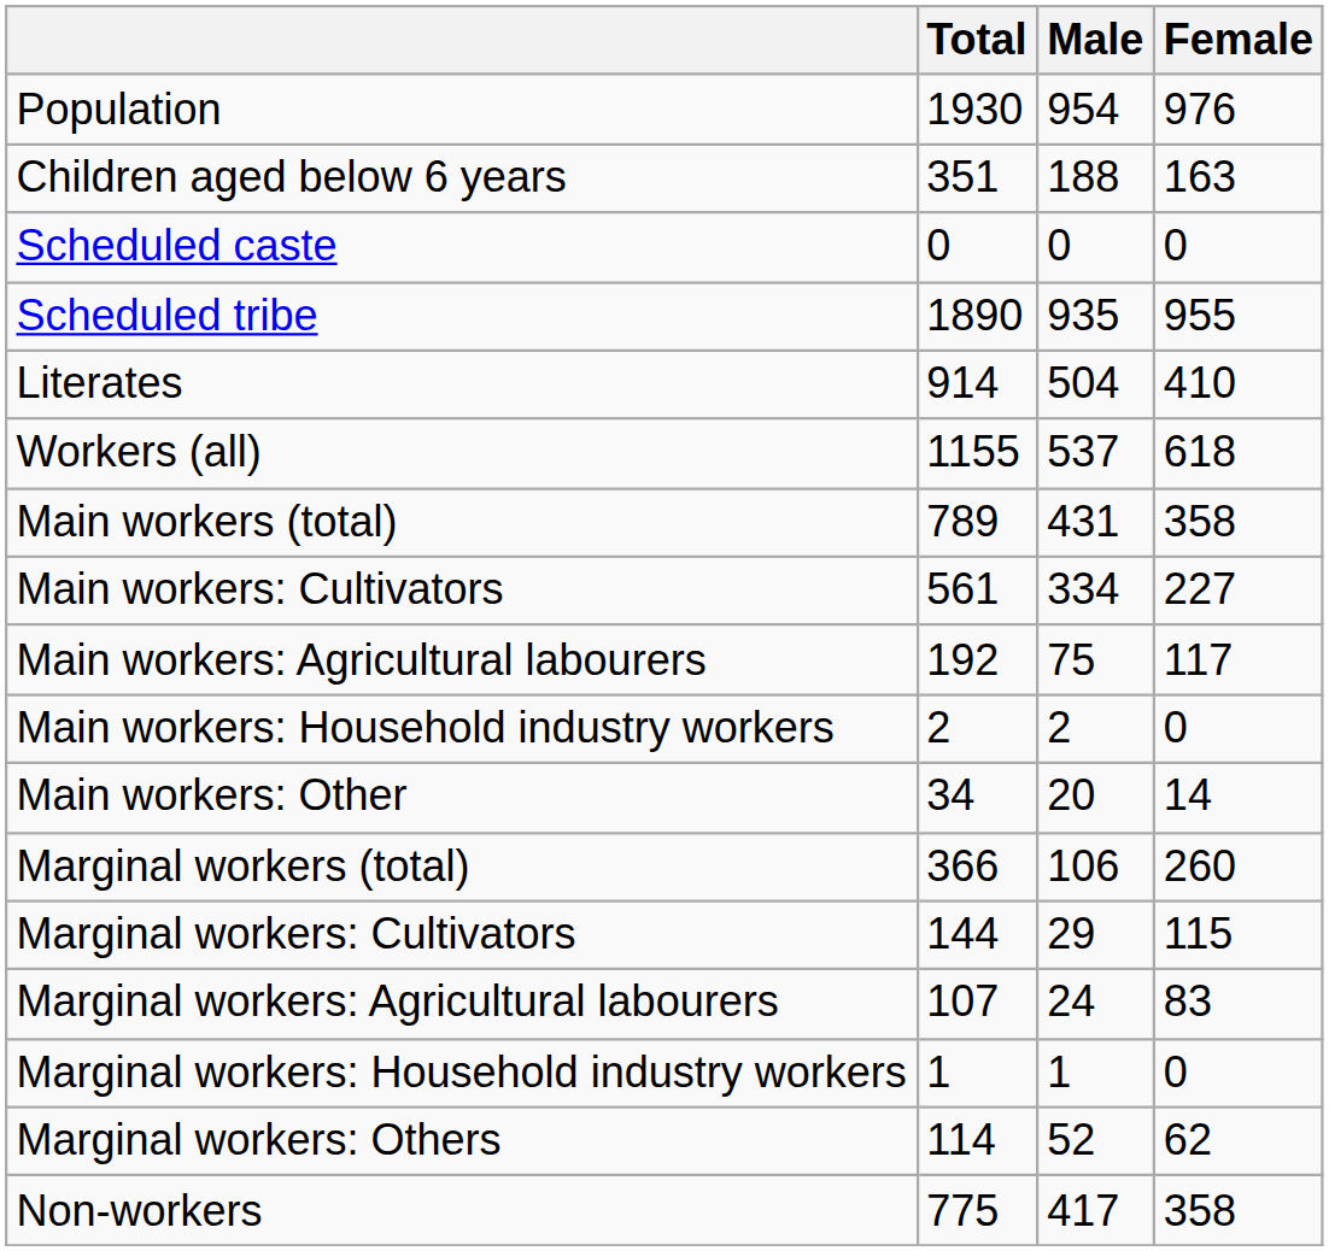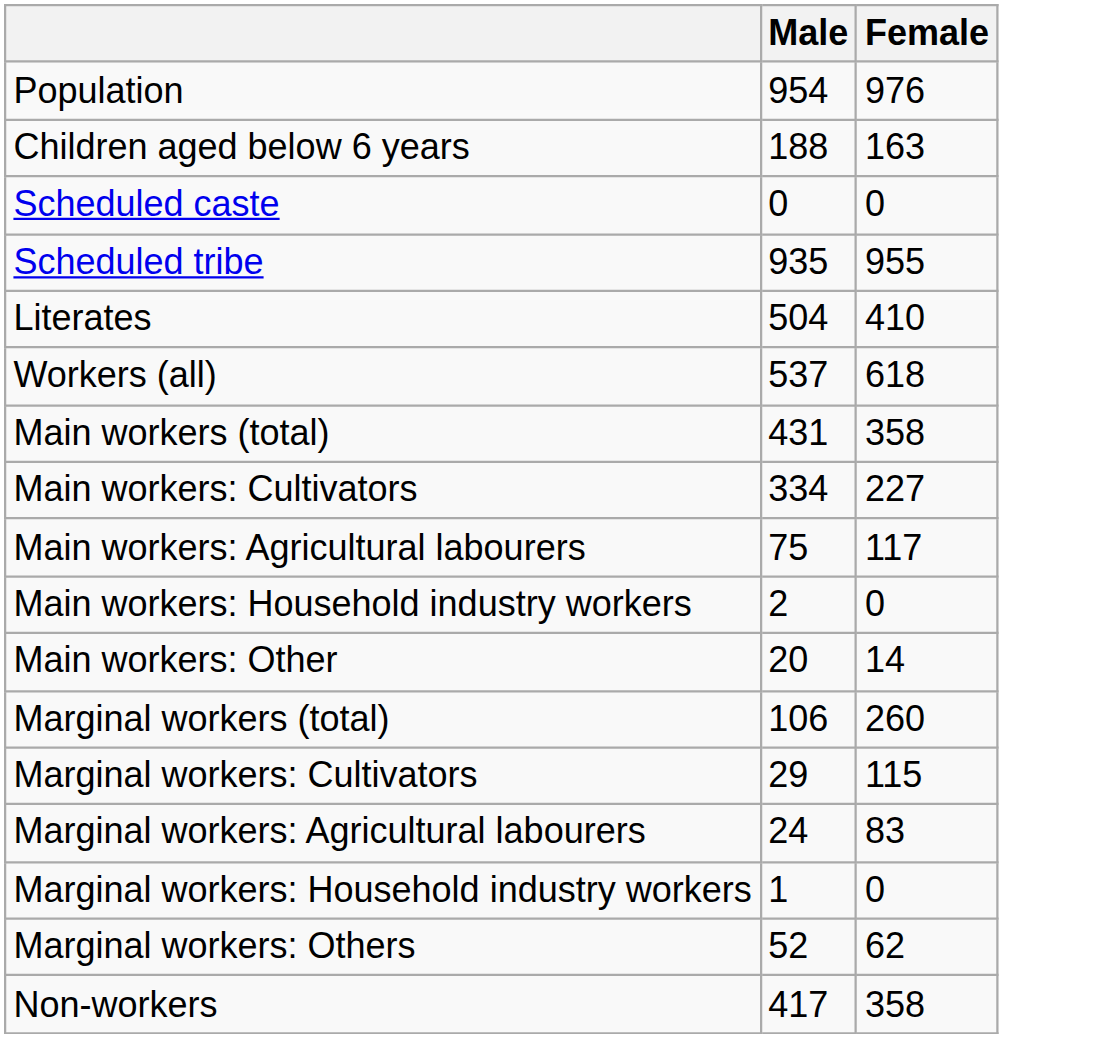 <table class="wikitable sortable">
 <tr>
 <th></th>
-<th>Total</th>
 <th>Male</th>
 <th>Female</th>
 </tr>
 <tr>
 <td>Population</td>
-<td>1930</td>
 <td>954</td>
 <td>976</td>
 </tr>
 <tr>
 <td>Children aged below 6 years</td>
-<td>351</td>
 <td>188</td>
 <td>163</td>
 </tr>
 <tr>
 <td><a href='#'>Scheduled caste</a></td>
 <td>0</td>
 <td>0</td>
-<td>0</td>
 </tr>
 <tr>
 <td><a href='#'>Scheduled tribe</a></td>
-<td>1890</td>
 <td>935</td>
 <td>955</td>
 </tr>
 <tr>
 <td>Literates</td>
-<td>914</td>
 <td>504</td>
 <td>410</td>
 </tr>
 <tr>
 <td>Workers (all)</td>
-<td>1155</td>
 <td>537</td>
 <td>618</td>
 </tr>
 <tr>
 <td>Main workers (total)</td>
-<td>789</td>
 <td>431</td>
 <td>358</td>
 </tr>
 <tr>
 <td>Main workers: Cultivators</td>
-<td>561</td>
 <td>334</td>
 <td>227</td>
 </tr>
 <tr>
 <td>Main workers: Agricultural labourers</td>
-<td>192</td>
 <td>75</td>
 <td>117</td>
 </tr>
 <tr>
 <td>Main workers: Household industry workers</td>
 <td>2</td>
-<td>2</td>
 <td>0</td>
 </tr>
 <tr>
 <td>Main workers: Other</td>
-<td>34</td>
 <td>20</td>
 <td>14</td>
 </tr>
 <tr>
 <td>Marginal workers (total)</td>
-<td>366</td>
 <td>106</td>
 <td>260</td>
 </tr>
 <tr>
 <td>Marginal workers: Cultivators</td>
-<td>144</td>
 <td>29</td>
 <td>115</td>
 </tr>
 <tr>
 <td>Marginal workers: Agricultural labourers</td>
-<td>107</td>
 <td>24</td>
 <td>83</td>
 </tr>
 <tr>
 <td>Marginal workers: Household industry workers</td>
 <td>1</td>
-<td>1</td>
 <td>0</td>
 </tr>
 <tr>
 <td>Marginal workers: Others</td>
-<td>114</td>
 <td>52</td>
 <td>62</td>
 </tr>
 <tr>
 <td>Non-workers</td>
-<td>775</td>
 <td>417</td>
 <td>358</td>
 </tr>
 </table>
